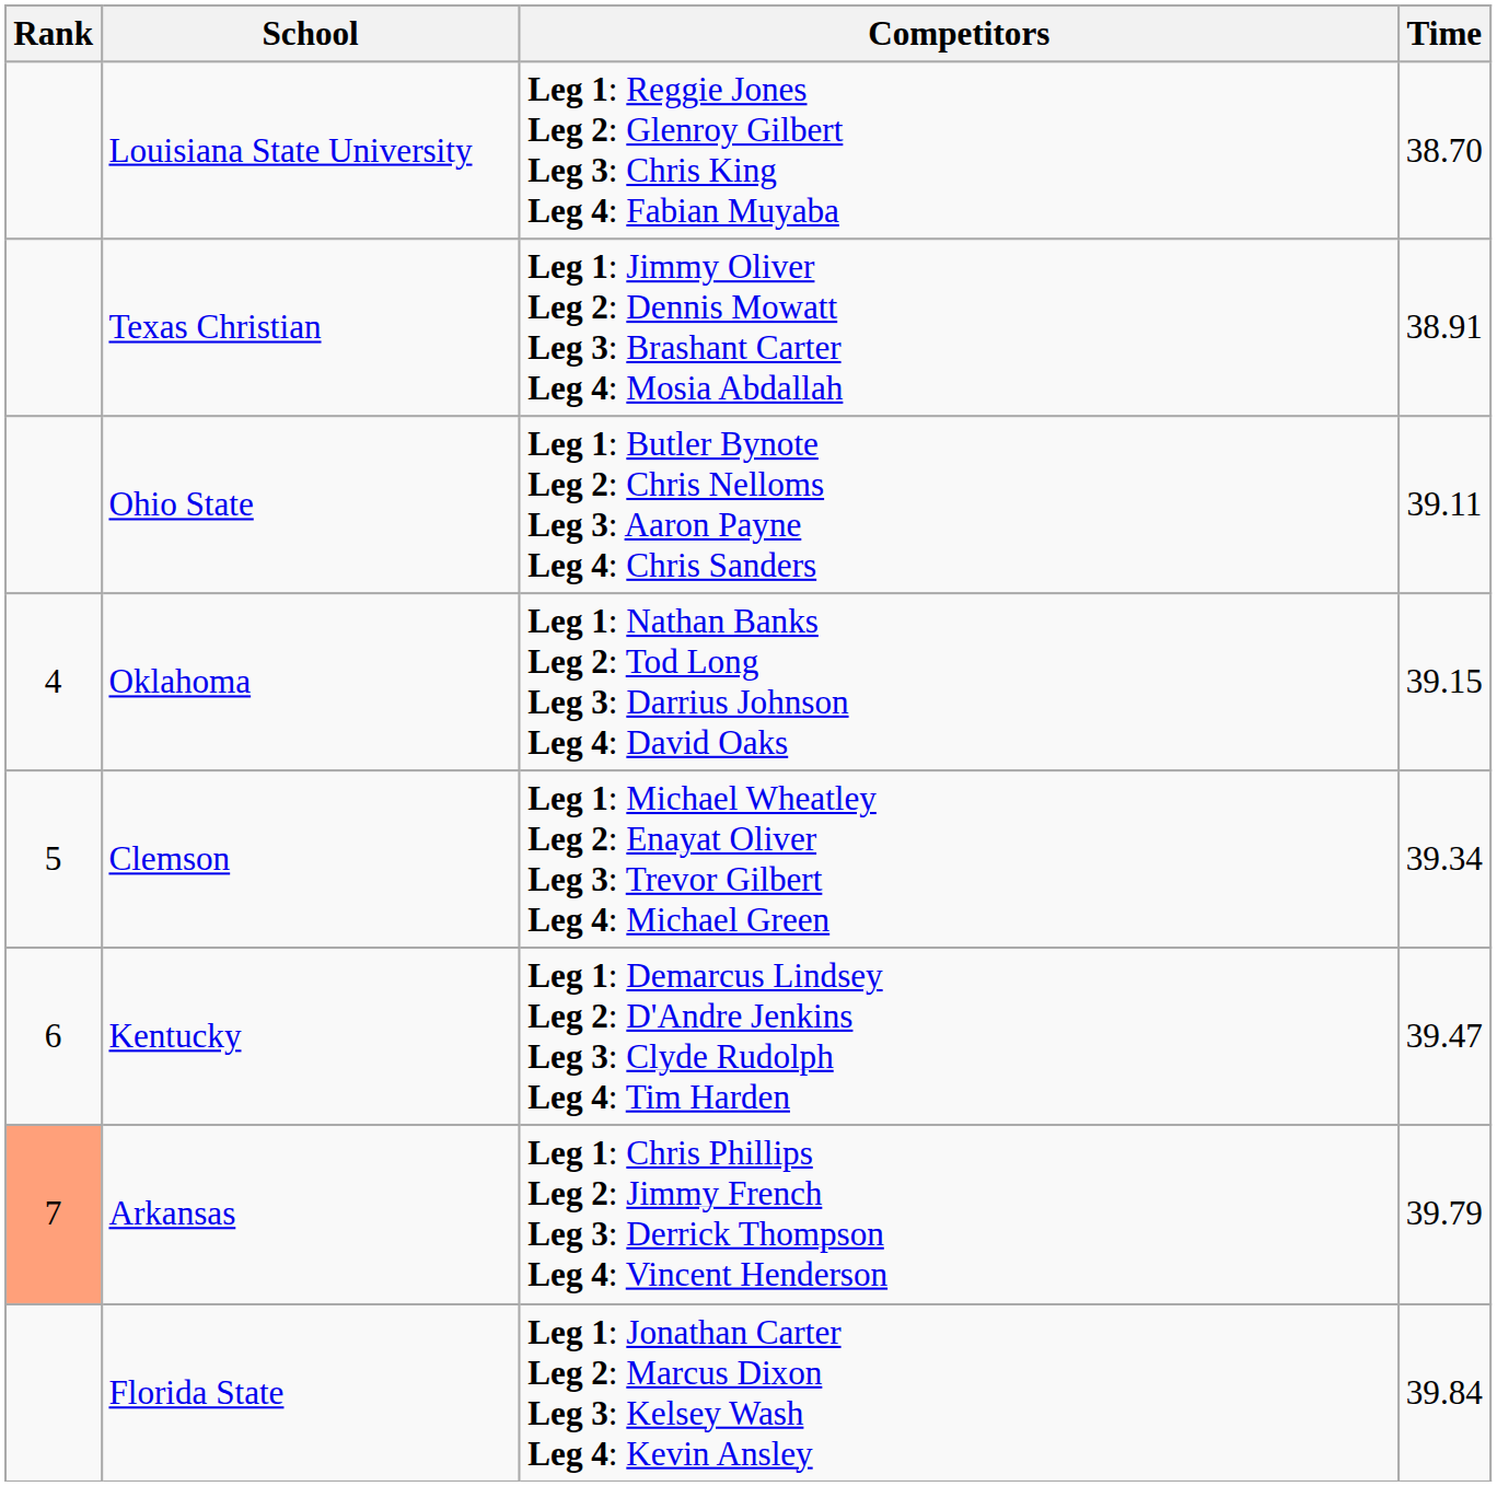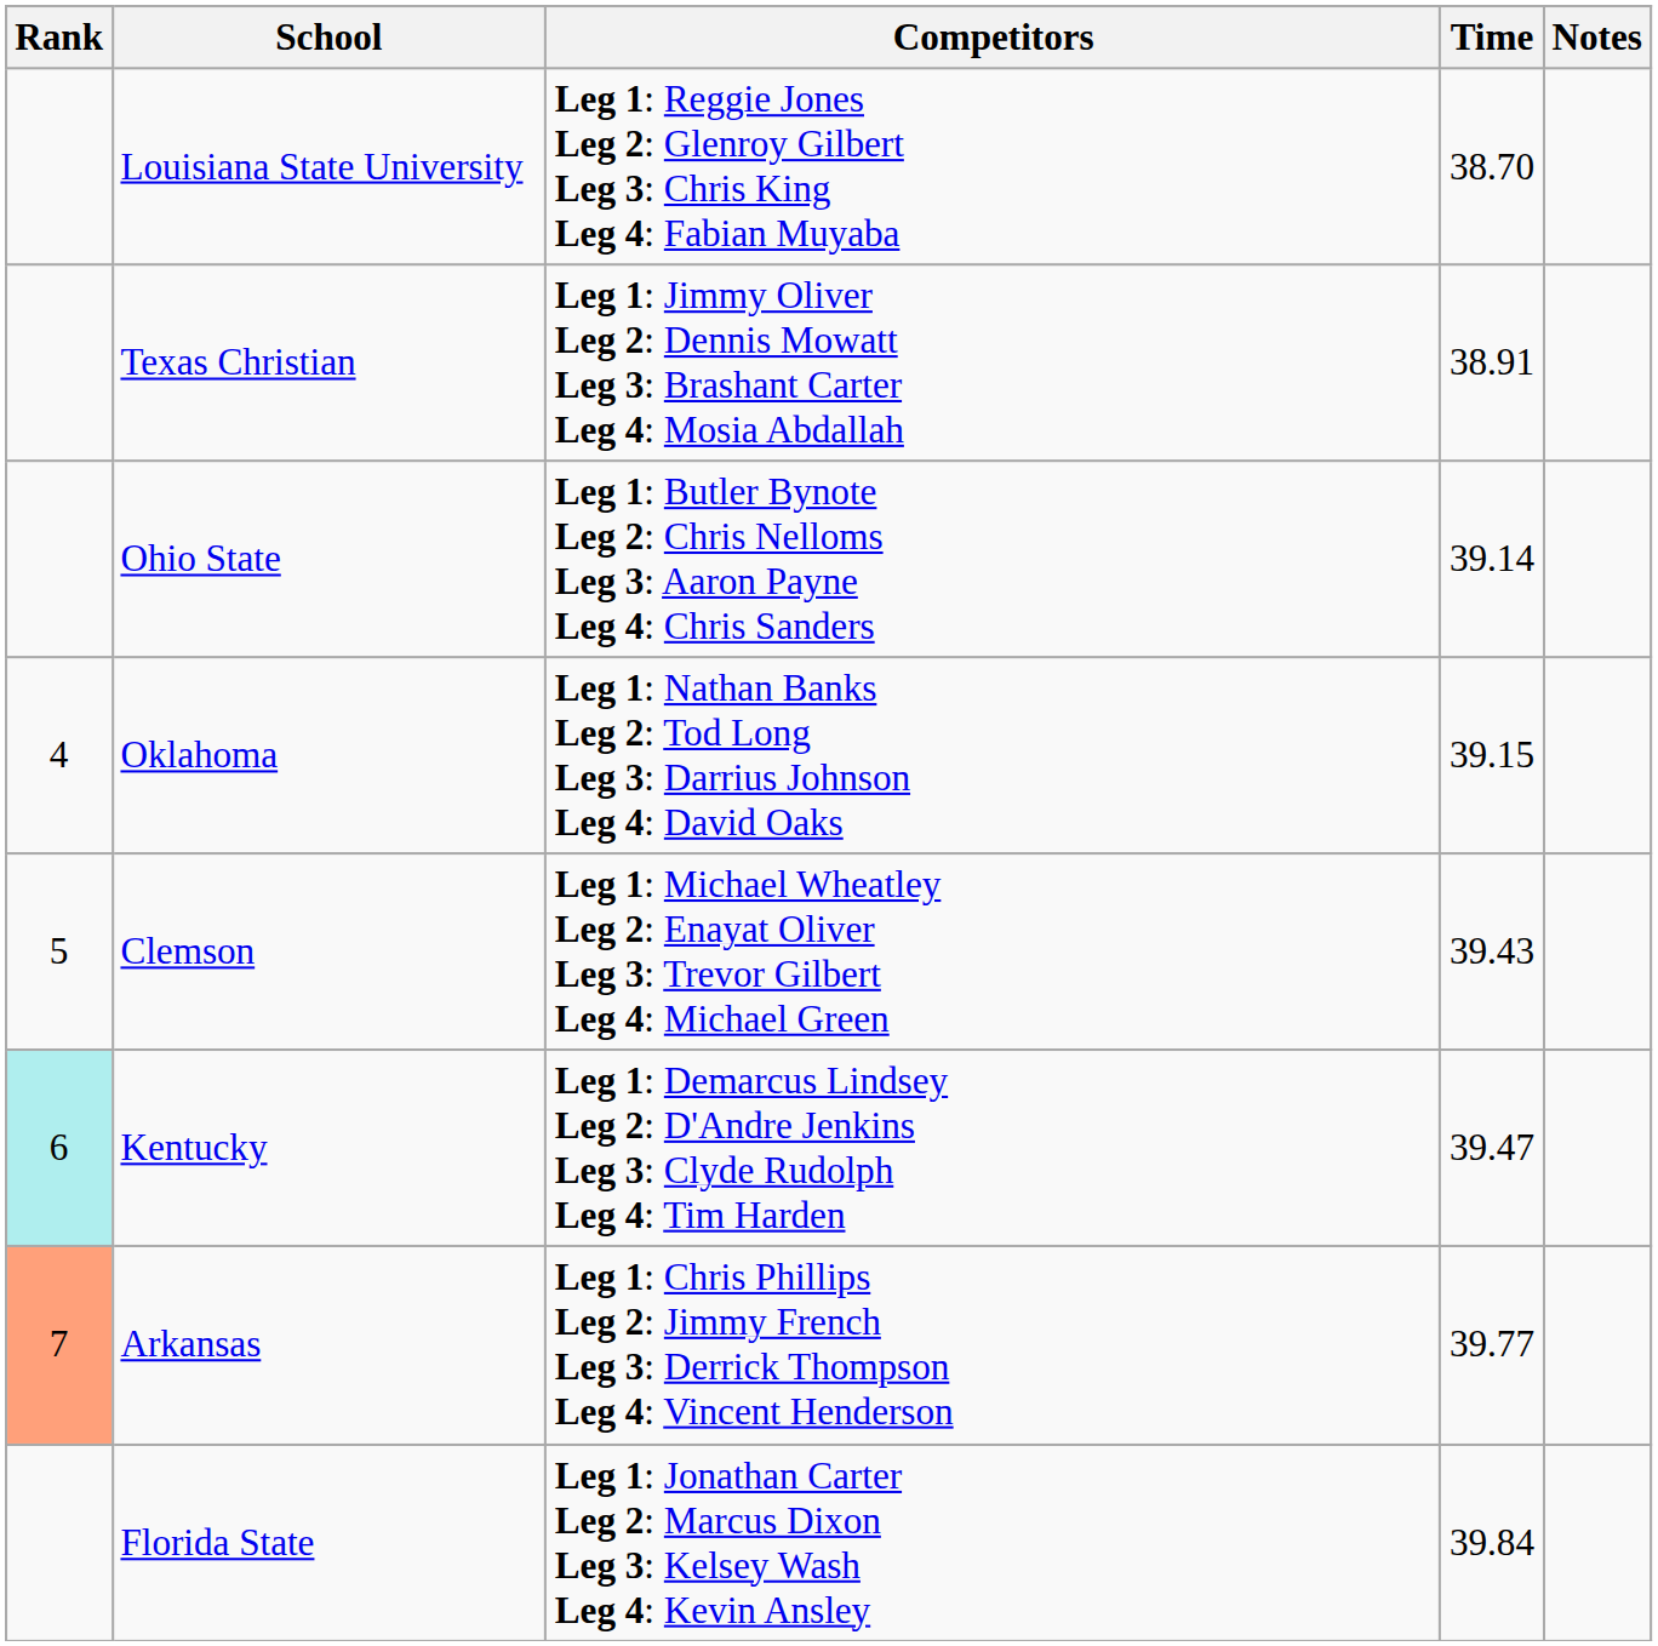 <table class="wikitable sortable" width=75% style="text-align:center; font-size:95%">
 <tr>
 <th width=15>Rank</th>
 <th width=300>School</th>
 <th width=700>Competitors</th>
 <th width=15>Time</th>
+<th width=15>Notes</th>
 </tr>
 <tr>
 <td></td>
 <td align=left><a href='#'>Louisiana State University</a></td>
 <td align=left><strong>Leg 1</strong>: <a href='#'>Reggie Jones</a> <br> <strong>Leg 2</strong>: <a href='#'>Glenroy Gilbert</a>  <br> <strong>Leg 3</strong>: <a href='#'>Chris King</a> <br> <strong>Leg 4</strong>: <a href='#'>Fabian Muyaba</a> </td>
 <td>38.70</td>
+<td></td>
 </tr>
 <tr>
 <td></td>
 <td align=left><a href='#'>Texas Christian</a></td>
 <td align=left><strong>Leg 1</strong>: <a href='#'>Jimmy Oliver</a> <br> <strong>Leg 2</strong>: <a href='#'>Dennis Mowatt</a>  <br> <strong>Leg 3</strong>: <a href='#'>Brashant Carter</a> <br> <strong>Leg 4</strong>: <a href='#'>Mosia Abdallah</a></td>
 <td>38.91</td>
+<td></td>
 </tr>
 <tr>
 <td></td>
 <td align=left><a href='#'>Ohio State</a></td>
 <td align=left><strong>Leg 1</strong>: <a href='#'>Butler Bynote</a><br> <strong>Leg 2</strong>: <a href='#'>Chris Nelloms</a> <br> <strong>Leg 3</strong>: <a href='#'>Aaron Payne</a> <br> <strong>Leg 4</strong>: <a href='#'>Chris Sanders</a></td>
-<td>39.11</td>
+<td>39.14</td>
+<td></td>
 </tr>
 <tr>
 <td>4</td>
 <td align=left><a href='#'>Oklahoma</a></td>
 <td align=left><strong>Leg 1</strong>: <a href='#'>Nathan Banks</a> <br> <strong>Leg 2</strong>: <a href='#'>Tod Long</a> <br> <strong>Leg 3</strong>: <a href='#'>Darrius Johnson</a> <br> <strong>Leg 4</strong>: <a href='#'>David Oaks</a></td>
 <td>39.15</td>
+<td></td>
 </tr>
 <tr>
 <td>5</td>
 <td align=left><a href='#'>Clemson</a></td>
 <td align=left><strong>Leg 1</strong>: <a href='#'>Michael Wheatley</a> <br> <strong>Leg 2</strong>: <a href='#'>Enayat Oliver</a> <br> <strong>Leg 3</strong>: <a href='#'>Trevor Gilbert</a> <br> <strong>Leg 4</strong>: <a href='#'>Michael Green</a> </td>
-<td>39.34</td>
+<td>39.43</td>
+<td></td>
 </tr>
 <tr>
-<td>6</td>
+<td style="background: paleturquoise;">6</td>
 <td align=left><a href='#'>Kentucky</a></td>
 <td align=left><strong>Leg 1</strong>: <a href='#'>Demarcus Lindsey</a> <br> <strong>Leg 2</strong>: <a href='#'>D'Andre Jenkins</a> <br> <strong>Leg 3</strong>: <a href='#'>Clyde Rudolph</a> <br> <strong>Leg 4</strong>: <a href='#'>Tim Harden</a></td>
 <td>39.47</td>
+<td></td>
 </tr>
 <tr>
 <td style="background: lightsalmon;">7</td>
 <td align=left><a href='#'>Arkansas</a></td>
 <td align=left><strong>Leg 1</strong>: <a href='#'>Chris Phillips</a> <br> <strong>Leg 2</strong>: <a href='#'>Jimmy French</a> <br> <strong>Leg 3</strong>: <a href='#'>Derrick Thompson</a> <br> <strong>Leg 4</strong>: <a href='#'>Vincent Henderson</a></td>
-<td>39.79</td>
+<td>39.77</td>
+<td></td>
 </tr>
 <tr>
 <td></td>
 <td align=left><a href='#'>Florida State</a></td>
 <td align=left><strong>Leg 1</strong>: <a href='#'>Jonathan Carter</a> <br> <strong>Leg 2</strong>: <a href='#'>Marcus Dixon</a> <br> <strong>Leg 3</strong>: <a href='#'>Kelsey Wash</a> <br> <strong>Leg 4</strong>: <a href='#'>Kevin Ansley</a></td>
 <td>39.84</td>
+<td></td>
 </tr>
 </table>
